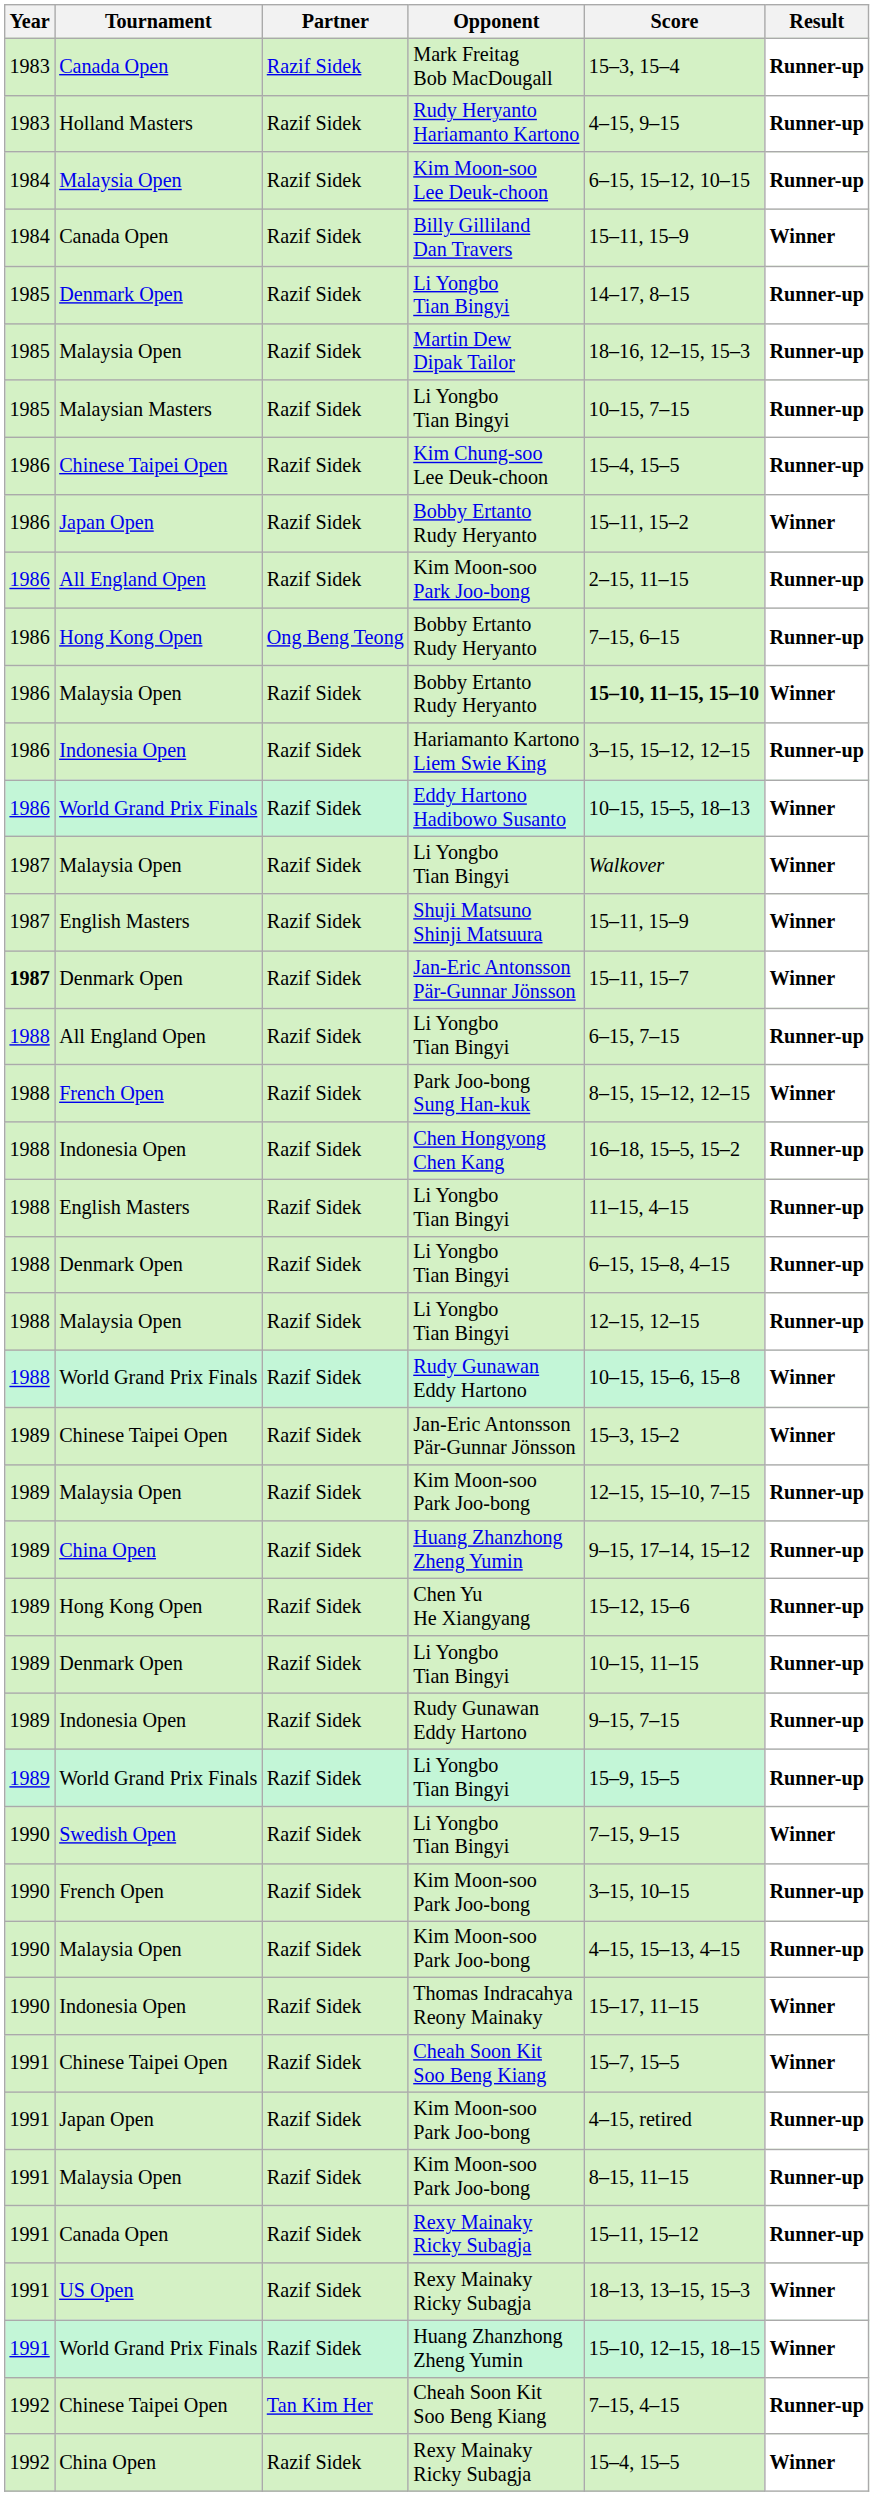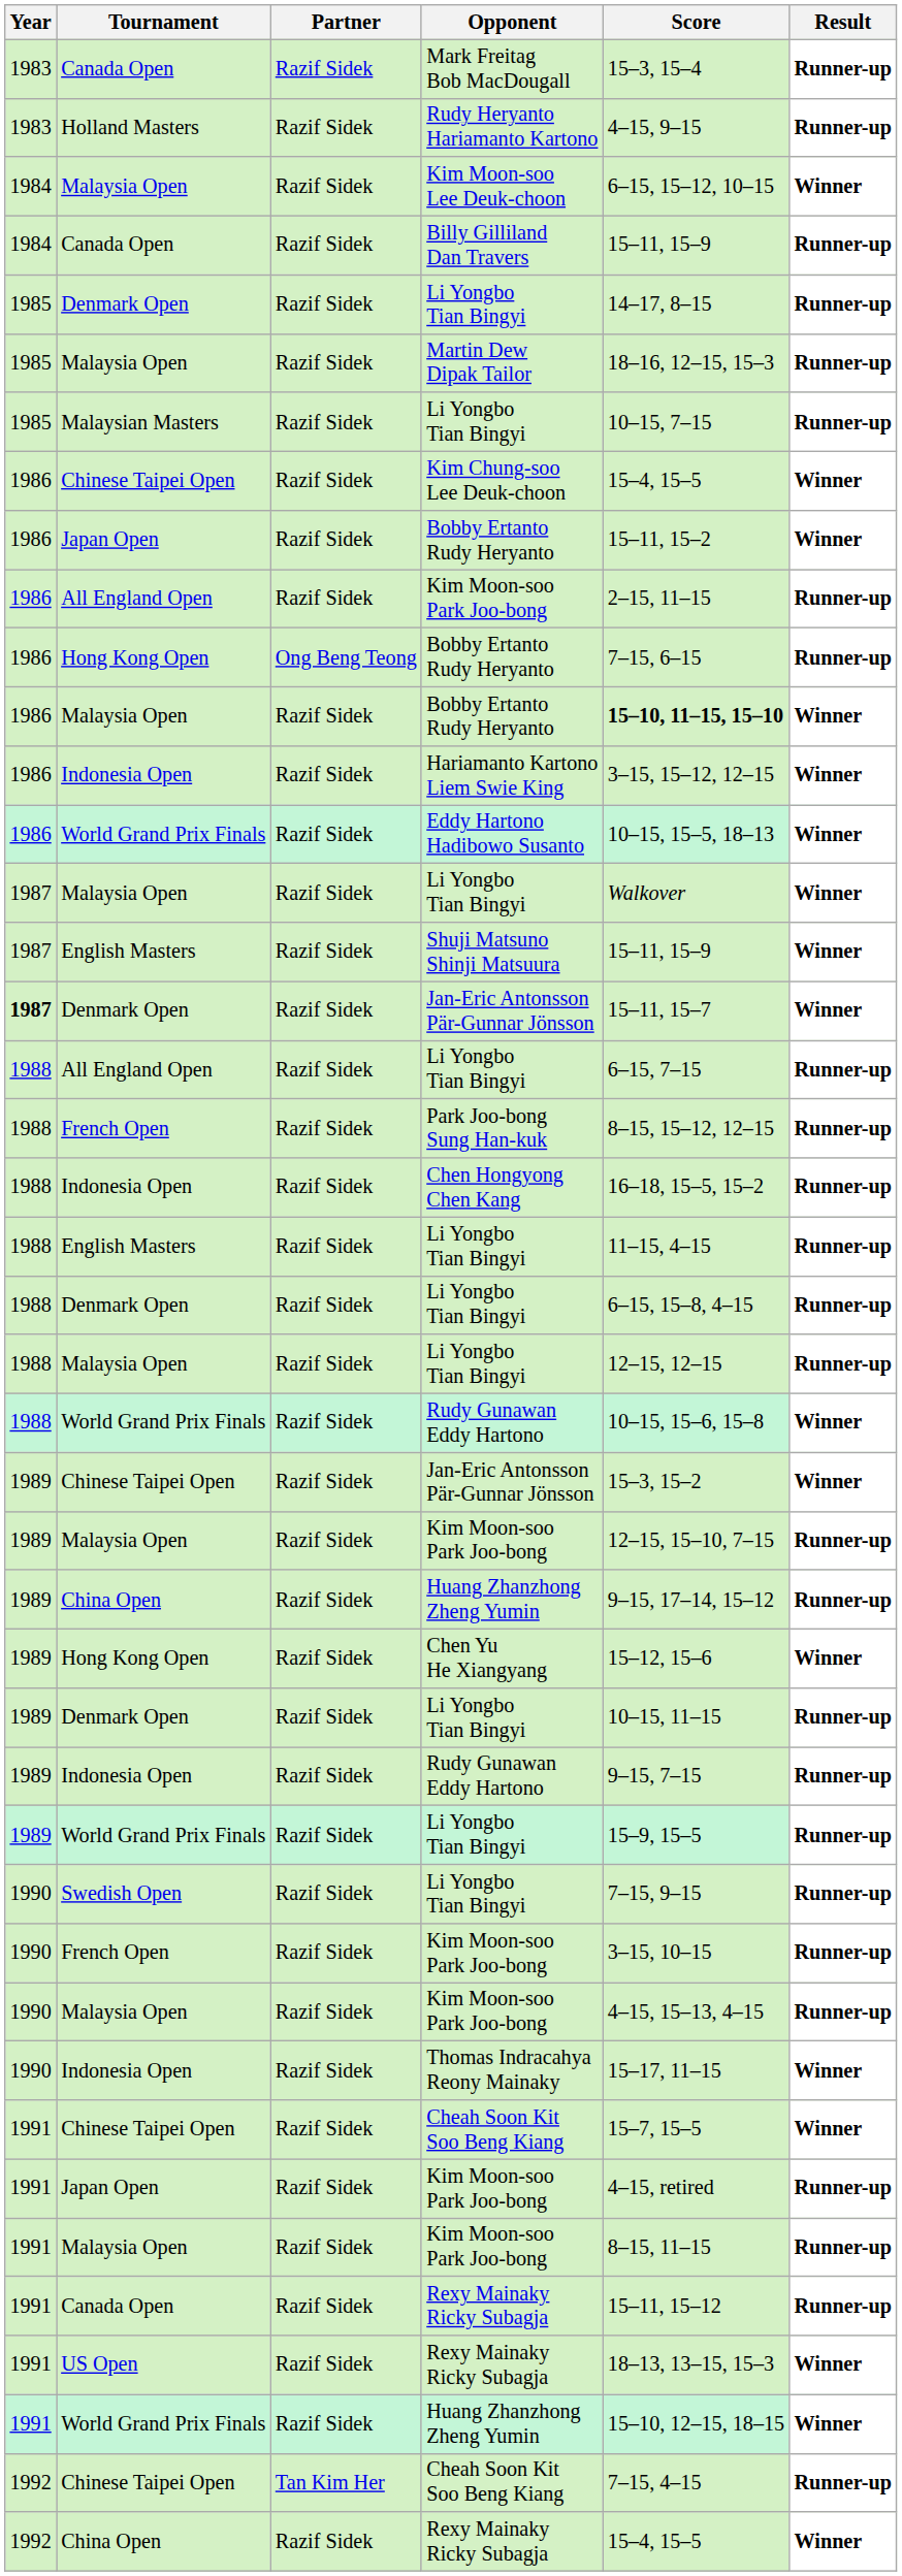 <table class="sortable wikitable" style="font-size: 90%;">
 <tr>
 <th>Year</th>
 <th>Tournament</th>
 <th>Partner</th>
 <th>Opponent</th>
 <th>Score</th>
 <th>Result</th>
 </tr>
 <tr style="background:#D4F1C5">
 <td align="center">1983</td>
 <td align="left"><a href='#'>Canada Open</a></td>
 <td align="left"> <a href='#'>Razif Sidek</a></td>
 <td align="left"> Mark Freitag <br>  Bob MacDougall</td>
 <td align="left">15–3, 15–4</td>
 <td style="text-align:left; background:white"> <strong>Runner-up</strong></td>
 </tr>
 <tr style="background:#D4F1C5">
 <td align="center">1983</td>
 <td align="left">Holland Masters</td>
 <td align="left"> Razif Sidek</td>
 <td align="left"> <a href='#'>Rudy Heryanto</a> <br>  <a href='#'>Hariamanto Kartono</a></td>
 <td align="left">4–15, 9–15</td>
 <td style="text-align:left; background: white"> <strong>Runner-up</strong></td>
 </tr>
 <tr style="background:#D4F1C5">
 <td align="center">1984</td>
 <td align="left"><a href='#'>Malaysia Open</a></td>
 <td align="left"> Razif Sidek</td>
 <td align="left"> <a href='#'>Kim Moon-soo</a> <br>  <a href='#'>Lee Deuk-choon</a></td>
 <td align="left">6–15, 15–12, 10–15</td>
-<td style="text-align:left; background:white"> <strong>Runner-up</strong></td>
+<td style="text-align:left; background:white"> <strong>Winner</strong></td>
 </tr>
 <tr style="background:#D4F1C5">
 <td align="center">1984</td>
 <td align="left">Canada Open</td>
 <td align="left"> Razif Sidek</td>
 <td align="left"> <a href='#'>Billy Gilliland</a> <br>  <a href='#'>Dan Travers</a></td>
 <td align="left">15–11, 15–9</td>
-<td style="text-align:left; background:white"> <strong>Winner</strong></td>
+<td style="text-align:left; background:white"> <strong>Runner-up</strong></td>
 </tr>
 <tr style="background:#D4F1C5">
 <td align="center">1985</td>
 <td align="left"><a href='#'>Denmark Open</a></td>
 <td align="left"> Razif Sidek</td>
 <td align="left"> <a href='#'>Li Yongbo</a> <br>  <a href='#'>Tian Bingyi</a></td>
 <td align="left">14–17, 8–15</td>
 <td style="text-align:left; background:white"> <strong>Runner-up</strong></td>
 </tr>
 <tr style="background:#D4F1C5">
 <td align="center">1985</td>
 <td align="left">Malaysia Open</td>
 <td align="left"> Razif Sidek</td>
 <td align="left"> <a href='#'>Martin Dew</a> <br>  <a href='#'>Dipak Tailor</a></td>
 <td align="left">18–16, 12–15, 15–3</td>
 <td style="text-align:left; background:white"> <strong>Runner-up</strong></td>
 </tr>
 <tr style="background:#D4F1C5">
 <td align="center">1985</td>
 <td align="left">Malaysian Masters</td>
 <td align="left"> Razif Sidek</td>
 <td align="left"> Li Yongbo <br>  Tian Bingyi</td>
 <td align="left">10–15, 7–15</td>
 <td style="text-align:left; background:white"> <strong>Runner-up</strong></td>
 </tr>
 <tr style="background:#D4F1C5">
 <td align="center">1986</td>
 <td align="left"><a href='#'>Chinese Taipei Open</a></td>
 <td align="left"> Razif Sidek</td>
 <td align="left"> <a href='#'>Kim Chung-soo</a> <br>  Lee Deuk-choon</td>
 <td align="left">15–4, 15–5</td>
-<td style="text-align:left; background:white"> <strong>Runner-up</strong></td>
+<td style="text-align:left; background:white"> <strong>Winner</strong></td>
 </tr>
 <tr style="background:#D4F1C5">
 <td align="center">1986</td>
 <td align="left"><a href='#'>Japan Open</a></td>
 <td align="left"> Razif Sidek</td>
 <td align="left"> <a href='#'>Bobby Ertanto</a> <br>  Rudy Heryanto</td>
 <td align="left">15–11, 15–2</td>
 <td style="text-align:left; background:white"> <strong>Winner</strong></td>
 </tr>
 <tr style="background:#D4F1C5">
 <td align="center"><a href='#'>1986</a></td>
 <td align="left"><a href='#'>All England Open</a></td>
 <td align="left"> Razif Sidek</td>
 <td align="left"> Kim Moon-soo <br>  <a href='#'>Park Joo-bong</a></td>
 <td align="left">2–15, 11–15</td>
 <td style="text-align:left; background:white"> <strong>Runner-up</strong></td>
 </tr>
 <tr style="background:#D4F1C5">
 <td align="center">1986</td>
 <td align="left"><a href='#'>Hong Kong Open</a></td>
 <td align="left"> <a href='#'>Ong Beng Teong</a></td>
 <td align="left"> Bobby Ertanto <br>  Rudy Heryanto</td>
 <td align="left">7–15, 6–15</td>
 <td style="text-align:left; background:white"> <strong>Runner-up</strong></td>
 </tr>
 <tr style="background:#D4F1C5">
 <td align="center">1986</td>
 <td align="left">Malaysia Open</td>
 <td align="left"> Razif Sidek</td>
 <td align="left"> Bobby Ertanto <br>  Rudy Heryanto</td>
 <td align="left"><strong>15–10, 11–15, 15–10</strong></td>
 <td style="text-align:left; background:white"> <strong>Winner</strong></td>
 </tr>
 <tr style="background:#D4F1C5">
 <td align="center">1986</td>
 <td align="left"><a href='#'>Indonesia Open</a></td>
 <td align="left"> Razif Sidek</td>
 <td align="left"> Hariamanto Kartono <br>  <a href='#'>Liem Swie King</a></td>
 <td align="left">3–15, 15–12, 12–15</td>
-<td style="text-align:left; background:white"> <strong>Runner-up</strong></td>
+<td style="text-align:left; background:white"> <strong>Winner</strong></td>
 </tr>
 <tr style="background:#C3F6D7">
 <td align="center"><a href='#'>1986</a></td>
 <td align="left"><a href='#'>World Grand Prix Finals</a></td>
 <td align="left"> Razif Sidek</td>
 <td align="left"> <a href='#'>Eddy Hartono</a> <br>  <a href='#'>Hadibowo Susanto</a></td>
 <td align="left">10–15, 15–5, 18–13</td>
 <td style="text-align:left; background:white"> <strong>Winner</strong></td>
 </tr>
 <tr style="background:#D4F1C5">
 <td align="center">1987</td>
 <td align="left">Malaysia Open</td>
 <td align="left"> Razif Sidek</td>
 <td align="left"> Li Yongbo <br>  Tian Bingyi</td>
 <td align="left"><em>Walkover</em></td>
 <td style="text-align:left; background:white"> <strong>Winner</strong></td>
 </tr>
 <tr style="background:#D4F1C5">
 <td align="center">1987</td>
 <td align="left">English Masters</td>
 <td align="left"> Razif Sidek</td>
 <td align="left"> <a href='#'>Shuji Matsuno</a> <br>  <a href='#'>Shinji Matsuura</a></td>
 <td align="left">15–11, 15–9</td>
 <td style="text-align:left; background:white"> <strong>Winner</strong></td>
 </tr>
 <tr style="background:#D4F1C5">
 <td align="center"><strong>1987</strong></td>
 <td align="left">Denmark Open</td>
 <td align="left"> Razif Sidek</td>
 <td align="left"> <a href='#'>Jan-Eric Antonsson</a> <br>  <a href='#'>Pär-Gunnar Jönsson</a></td>
 <td align="left">15–11, 15–7</td>
 <td style="text-align:left; background:white"> <strong>Winner</strong></td>
 </tr>
 <tr style="background:#D4F1C5">
 <td align="center"><a href='#'>1988</a></td>
 <td align="left">All England Open</td>
 <td align="left"> Razif Sidek</td>
 <td align="left"> Li Yongbo <br>  Tian Bingyi</td>
 <td align="left">6–15, 7–15</td>
 <td style="text-align:left; background:white"> <strong>Runner-up</strong></td>
 </tr>
 <tr style="background:#D4F1C5">
 <td align="center">1988</td>
 <td align="left"><a href='#'>French Open</a></td>
 <td align="left"> Razif Sidek</td>
 <td align="left"> Park Joo-bong <br>  <a href='#'>Sung Han-kuk</a></td>
 <td align="left">8–15, 15–12, 12–15</td>
-<td style="text-align:left; background:white"> <strong>Winner</strong></td>
+<td style="text-align:left; background:white"> <strong>Runner-up</strong></td>
 </tr>
 <tr style="background:#D4F1C5">
 <td align="center">1988</td>
 <td align="left">Indonesia Open</td>
 <td align="left"> Razif Sidek</td>
 <td align="left"> <a href='#'>Chen Hongyong</a> <br>  <a href='#'>Chen Kang</a></td>
 <td align="left">16–18, 15–5, 15–2</td>
 <td style="text-align:left; background:white"> <strong>Runner-up</strong></td>
 </tr>
 <tr style="background:#D4F1C5">
 <td align="center">1988</td>
 <td align="left">English Masters</td>
 <td align="left"> Razif Sidek</td>
 <td align="left"> Li Yongbo <br>  Tian Bingyi</td>
 <td align="left">11–15, 4–15</td>
 <td style="text-align:left; background:white"> <strong>Runner-up</strong></td>
 </tr>
 <tr style="background:#D4F1C5">
 <td align="center">1988</td>
 <td align="left">Denmark Open</td>
 <td align="left"> Razif Sidek</td>
 <td align="left"> Li Yongbo <br>  Tian Bingyi</td>
 <td align="left">6–15, 15–8, 4–15</td>
 <td style="text-align:left; background:white"> <strong>Runner-up</strong></td>
 </tr>
 <tr style="background:#D4F1C5">
 <td align="center">1988</td>
 <td align="left">Malaysia Open</td>
 <td align="left"> Razif Sidek</td>
 <td align="left"> Li Yongbo <br>  Tian Bingyi</td>
 <td align="left">12–15, 12–15</td>
 <td style="text-align:left; background:white"> <strong>Runner-up</strong></td>
 </tr>
 <tr style="background:#C3F6D7">
 <td align="center"><a href='#'>1988</a></td>
 <td align="left">World Grand Prix Finals</td>
 <td align="left"> Razif Sidek</td>
 <td align="left"> <a href='#'>Rudy Gunawan</a> <br>  Eddy Hartono</td>
 <td align="left">10–15, 15–6, 15–8</td>
 <td style="text-align:left; background:white"> <strong>Winner</strong></td>
 </tr>
 <tr style="background:#D4F1C5">
 <td align="center">1989</td>
 <td align="left">Chinese Taipei Open</td>
 <td align="left"> Razif Sidek</td>
 <td align="left"> Jan-Eric Antonsson <br>  Pär-Gunnar Jönsson</td>
 <td align="left">15–3, 15–2</td>
 <td style="text-align:left; background:white"> <strong>Winner</strong></td>
 </tr>
 <tr style="background:#D4F1C5">
 <td align="center">1989</td>
 <td align="left">Malaysia Open</td>
 <td align="left"> Razif Sidek</td>
 <td align="left"> Kim Moon-soo <br>  Park Joo-bong</td>
 <td align="left">12–15, 15–10, 7–15</td>
 <td style="text-align:left; background:white"> <strong>Runner-up</strong></td>
 </tr>
 <tr style="background:#D4F1C5">
 <td align="center">1989</td>
 <td align="left"><a href='#'>China Open</a></td>
 <td align="left"> Razif Sidek</td>
 <td align="left"> <a href='#'>Huang Zhanzhong</a> <br>  <a href='#'>Zheng Yumin</a></td>
 <td align="left">9–15, 17–14, 15–12</td>
 <td style="text-align:left; background:white"> <strong>Runner-up</strong></td>
 </tr>
 <tr style="background:#D4F1C5">
 <td align="center">1989</td>
 <td align="left">Hong Kong Open</td>
 <td align="left"> Razif Sidek</td>
 <td align="left"> Chen Yu <br>  He Xiangyang</td>
 <td align="left">15–12, 15–6</td>
-<td style="text-align:left; background:white"> <strong>Runner-up</strong></td>
+<td style="text-align:left; background:white"> <strong>Winner</strong></td>
 </tr>
 <tr style="background:#D4F1C5">
 <td align="center">1989</td>
 <td align="left">Denmark Open</td>
 <td align="left"> Razif Sidek</td>
 <td align="left"> Li Yongbo <br>  Tian Bingyi</td>
 <td align="left">10–15, 11–15</td>
 <td style="text-align:left; background:white"> <strong>Runner-up</strong></td>
 </tr>
 <tr style="background:#D4F1C5">
 <td align="center">1989</td>
 <td align="left">Indonesia Open</td>
 <td align="left"> Razif Sidek</td>
 <td align="left"> Rudy Gunawan <br>  Eddy Hartono</td>
 <td align="left">9–15, 7–15</td>
 <td style="text-align:left; background:white"> <strong>Runner-up</strong></td>
 </tr>
 <tr style="background:#C3F6D7">
 <td align="center"><a href='#'>1989</a></td>
 <td align="left">World Grand Prix Finals</td>
 <td align="left"> Razif Sidek</td>
 <td align="left"> Li Yongbo <br>  Tian Bingyi</td>
 <td align="left">15–9, 15–5</td>
 <td style="text-align:left; background:white"> <strong>Runner-up</strong></td>
 </tr>
 <tr style="background:#D4F1C5">
 <td align="center">1990</td>
 <td align="left"><a href='#'>Swedish Open</a></td>
 <td align="left"> Razif Sidek</td>
 <td align="left"> Li Yongbo <br>  Tian Bingyi</td>
 <td align="left">7–15, 9–15</td>
-<td style="text-align:left; background:white"> <strong>Winner</strong></td>
+<td style="text-align:left; background:white"> <strong>Runner-up</strong></td>
 </tr>
 <tr style="background:#D4F1C5">
 <td align="center">1990</td>
 <td align="left">French Open</td>
 <td align="left"> Razif Sidek</td>
 <td align="left"> Kim Moon-soo <br>  Park Joo-bong</td>
 <td align="left">3–15, 10–15</td>
 <td style="text-align:left; background:white"> <strong>Runner-up</strong></td>
 </tr>
 <tr style="background:#D4F1C5">
 <td align="center">1990</td>
 <td align="left">Malaysia Open</td>
 <td align="left"> Razif Sidek</td>
 <td align="left"> Kim Moon-soo <br>  Park Joo-bong</td>
 <td align="left">4–15, 15–13, 4–15</td>
 <td style="text-align:left; background:white"> <strong>Runner-up</strong></td>
 </tr>
 <tr style="background:#D4F1C5">
 <td align="center">1990</td>
 <td align="left">Indonesia Open</td>
 <td align="left"> Razif Sidek</td>
 <td align="left"> Thomas Indracahya <br>  Reony Mainaky</td>
 <td align="left">15–17, 11–15</td>
 <td style="text-align:left; background:white"> <strong>Winner</strong></td>
 </tr>
 <tr style="background:#D4F1C5">
 <td align="center">1991</td>
 <td align="left">Chinese Taipei Open</td>
 <td align="left"> Razif Sidek</td>
 <td align="left"> <a href='#'>Cheah Soon Kit</a> <br>  <a href='#'>Soo Beng Kiang</a></td>
 <td align="left">15–7, 15–5</td>
 <td style="text-align:left; background:white"> <strong>Winner</strong></td>
 </tr>
 <tr style="background:#D4F1C5">
 <td align="center">1991</td>
 <td align="left">Japan Open</td>
 <td align="left"> Razif Sidek</td>
 <td align="left"> Kim Moon-soo <br>  Park Joo-bong</td>
 <td align="left">4–15, retired</td>
 <td style="text-align:left; background:white"> <strong>Runner-up</strong></td>
 </tr>
 <tr style="background:#D4F1C5">
 <td align="center">1991</td>
 <td align="left">Malaysia Open</td>
 <td align="left"> Razif Sidek</td>
 <td align="left"> Kim Moon-soo <br>  Park Joo-bong</td>
 <td align="left">8–15, 11–15</td>
 <td style="text-align:left; background:white"> <strong>Runner-up</strong></td>
 </tr>
 <tr style="background:#D4F1C5">
 <td align="center">1991</td>
 <td align="left">Canada Open</td>
 <td align="left"> Razif Sidek</td>
 <td align="left"> <a href='#'>Rexy Mainaky</a> <br>  <a href='#'>Ricky Subagja</a></td>
 <td align="left">15–11, 15–12</td>
 <td style="text-align:left; background:white"> <strong>Runner-up</strong></td>
 </tr>
 <tr style="background:#D4F1C5">
 <td align="center">1991</td>
 <td align="left"><a href='#'>US Open</a></td>
 <td align="left"> Razif Sidek</td>
 <td align="left"> Rexy Mainaky <br>  Ricky Subagja</td>
 <td align="left">18–13, 13–15, 15–3</td>
 <td style="text-align:left; background:white"> <strong>Winner</strong></td>
 </tr>
 <tr style="background:#C3F6D7">
 <td align="center"><a href='#'>1991</a></td>
 <td align="left">World Grand Prix Finals</td>
 <td align="left"> Razif Sidek</td>
 <td align="left"> Huang Zhanzhong <br>  Zheng Yumin</td>
 <td align="left">15–10, 12–15, 18–15</td>
 <td style="text-align:left; background:white"> <strong>Winner</strong></td>
 </tr>
 <tr style="background:#D4F1C5">
 <td align="center">1992</td>
 <td align="left">Chinese Taipei Open</td>
 <td align="left"> <a href='#'>Tan Kim Her</a></td>
 <td align="left"> Cheah Soon Kit <br>  Soo Beng Kiang</td>
 <td align="left">7–15, 4–15</td>
 <td style="text-align:left; background:white"> <strong>Runner-up</strong></td>
 </tr>
 <tr style="background:#D4F1C5">
 <td align="center">1992</td>
 <td align="left">China Open</td>
 <td align="left"> Razif Sidek</td>
 <td align="left"> Rexy Mainaky <br>  Ricky Subagja</td>
 <td align="left">15–4, 15–5</td>
 <td style="text-align:left; background:white"> <strong>Winner</strong></td>
 </tr>
 </table>
